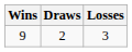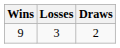 <table class="wikitable">
 <tr>
 <th>Wins</th>
+<th>Losses</th>
 <th>Draws</th>
-<th>Losses</th>
 </tr>
 <tr>
 <td align=center>9</td>
+<td align=center>3</td>
 <td align=center>2</td>
-<td align=center>3</td>
 </tr>
 </table>
